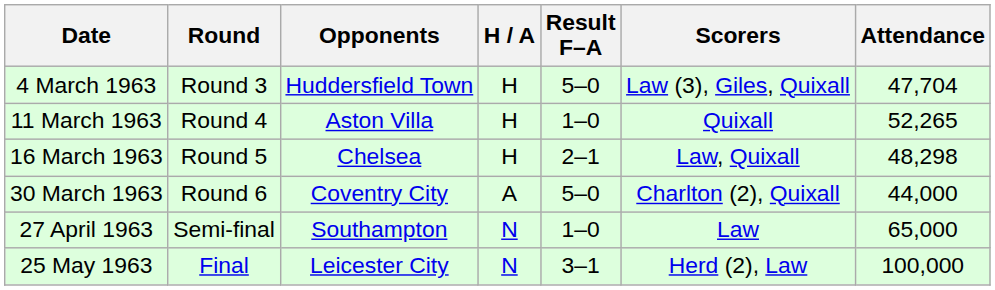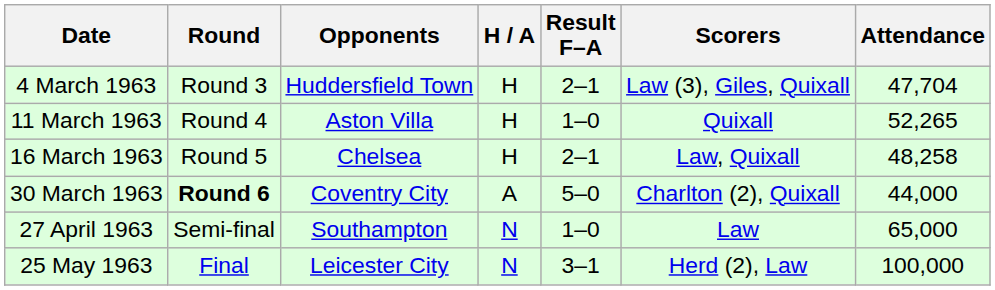 <table class="wikitable" style="text-align:center">
 <tr>
 <th>Date</th>
 <th>Round</th>
 <th>Opponents</th>
 <th>H / A</th>
 <th>Result<br>F–A</th>
 <th>Scorers</th>
 <th>Attendance</th>
 </tr>
 <tr bgcolor="#ddffdd">
 <td>4 March 1963</td>
 <td>Round 3</td>
 <td><a href='#'>Huddersfield Town</a></td>
 <td>H</td>
-<td>5–0</td>
+<td>2–1</td>
 <td><a href='#'>Law</a> (3), <a href='#'>Giles</a>, <a href='#'>Quixall</a></td>
 <td>47,704</td>
 </tr>
 <tr bgcolor="#ddffdd">
 <td>11 March 1963</td>
 <td>Round 4</td>
 <td><a href='#'>Aston Villa</a></td>
 <td>H</td>
 <td>1–0</td>
 <td><a href='#'>Quixall</a></td>
 <td>52,265</td>
 </tr>
 <tr bgcolor="#ddffdd">
 <td>16 March 1963</td>
 <td>Round 5</td>
 <td><a href='#'>Chelsea</a></td>
 <td>H</td>
 <td>2–1</td>
 <td><a href='#'>Law</a>, <a href='#'>Quixall</a></td>
-<td>48,298</td>
+<td>48,258</td>
 </tr>
 <tr bgcolor="#ddffdd">
 <td>30 March 1963</td>
-<td>Round 6</td>
+<td><strong>Round 6</strong></td>
 <td><a href='#'>Coventry City</a></td>
 <td>A</td>
 <td>5–0</td>
 <td><a href='#'>Charlton</a> (2), <a href='#'>Quixall</a></td>
 <td>44,000</td>
 </tr>
 <tr bgcolor="#ddffdd">
 <td>27 April 1963</td>
 <td>Semi-final</td>
 <td><a href='#'>Southampton</a></td>
 <td><a href='#'>N</a></td>
 <td>1–0</td>
 <td><a href='#'>Law</a></td>
 <td>65,000</td>
 </tr>
 <tr bgcolor="#ddffdd">
 <td>25 May 1963</td>
 <td><a href='#'>Final</a></td>
 <td><a href='#'>Leicester City</a></td>
 <td><a href='#'>N</a></td>
 <td>3–1</td>
 <td><a href='#'>Herd</a> (2), <a href='#'>Law</a></td>
 <td>100,000</td>
 </tr>
 </table>
